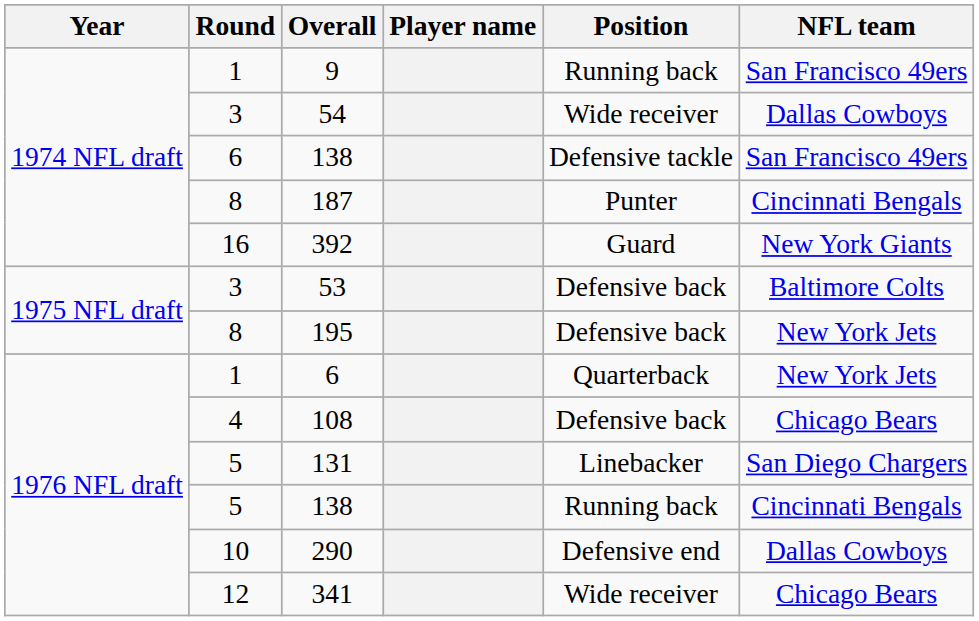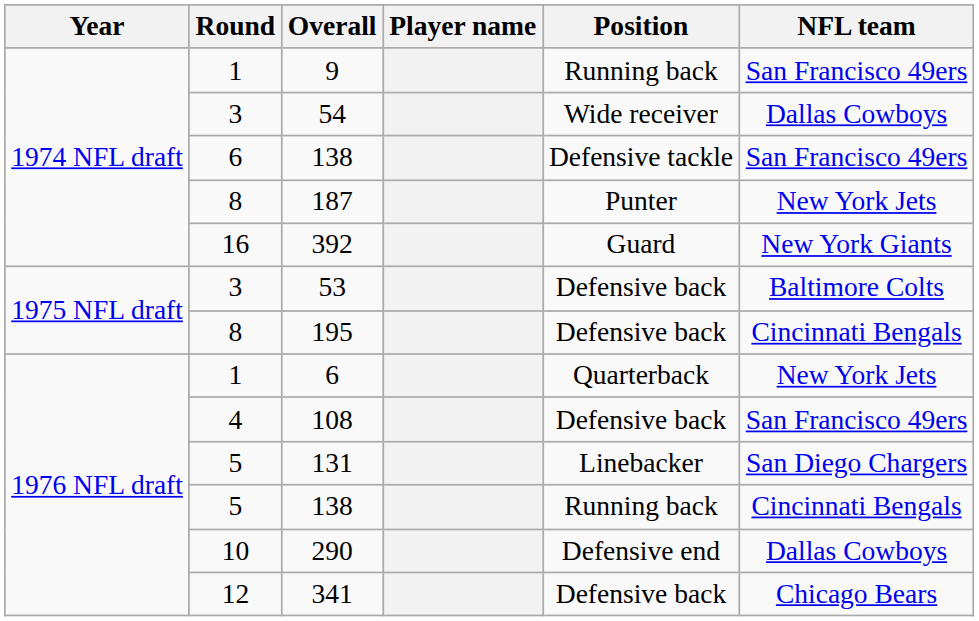 <table class="wikitable sortable" style="text-align:center">
 <tr>
 <th scope="col">Year</th>
 <th scope="col">Round</th>
 <th scope="col">Overall</th>
 <th scope="col">Player name</th>
 <th scope="col">Position</th>
 <th scope="col">NFL team</th>
 </tr>
 <tr>
 <td rowspan=5><a href='#'>1974 NFL draft</a><br></td>
 <td>1</td>
 <td>9</td>
 <th></th>
 <td>Running back</td>
 <td><a href='#'>San Francisco 49ers</a></td>
 </tr>
 <tr>
 <td>3</td>
 <td>54</td>
 <th></th>
 <td>Wide receiver</td>
 <td><a href='#'>Dallas Cowboys</a></td>
 </tr>
 <tr>
 <td>6</td>
 <td>138</td>
 <th></th>
 <td>Defensive tackle</td>
 <td><a href='#'>San Francisco 49ers</a></td>
 </tr>
 <tr>
 <td>8</td>
 <td>187</td>
 <th></th>
 <td>Punter</td>
-<td><a href='#'>Cincinnati Bengals</a></td>
+<td><a href='#'>New York Jets</a></td>
 </tr>
 <tr>
 <td>16</td>
 <td>392</td>
 <th></th>
 <td>Guard</td>
 <td><a href='#'>New York Giants</a></td>
 </tr>
 <tr>
 <td rowspan=2><a href='#'>1975 NFL draft</a><br></td>
 <td>3</td>
 <td>53</td>
 <th></th>
 <td>Defensive back</td>
 <td><a href='#'>Baltimore Colts</a></td>
 </tr>
 <tr>
 <td>8</td>
 <td>195</td>
 <th></th>
 <td>Defensive back</td>
-<td><a href='#'>New York Jets</a></td>
+<td><a href='#'>Cincinnati Bengals</a></td>
 </tr>
 <tr>
 <td rowspan=6><a href='#'>1976 NFL draft</a><br></td>
 <td>1</td>
 <td>6</td>
 <th></th>
 <td>Quarterback</td>
 <td><a href='#'>New York Jets</a></td>
 </tr>
 <tr>
 <td>4</td>
 <td>108</td>
 <th></th>
 <td>Defensive back</td>
-<td><a href='#'>Chicago Bears</a></td>
+<td><a href='#'>San Francisco 49ers</a></td>
 </tr>
 <tr>
 <td>5</td>
 <td>131</td>
 <th></th>
 <td>Linebacker</td>
 <td><a href='#'>San Diego Chargers</a></td>
 </tr>
 <tr>
 <td>5</td>
 <td>138</td>
 <th></th>
 <td>Running back</td>
 <td><a href='#'>Cincinnati Bengals</a></td>
 </tr>
 <tr>
 <td>10</td>
 <td>290</td>
 <th></th>
 <td>Defensive end</td>
 <td><a href='#'>Dallas Cowboys</a></td>
 </tr>
 <tr>
 <td>12</td>
 <td>341</td>
 <th></th>
-<td>Wide receiver</td>
+<td>Defensive back</td>
 <td><a href='#'>Chicago Bears</a></td>
 </tr>
 </table>
